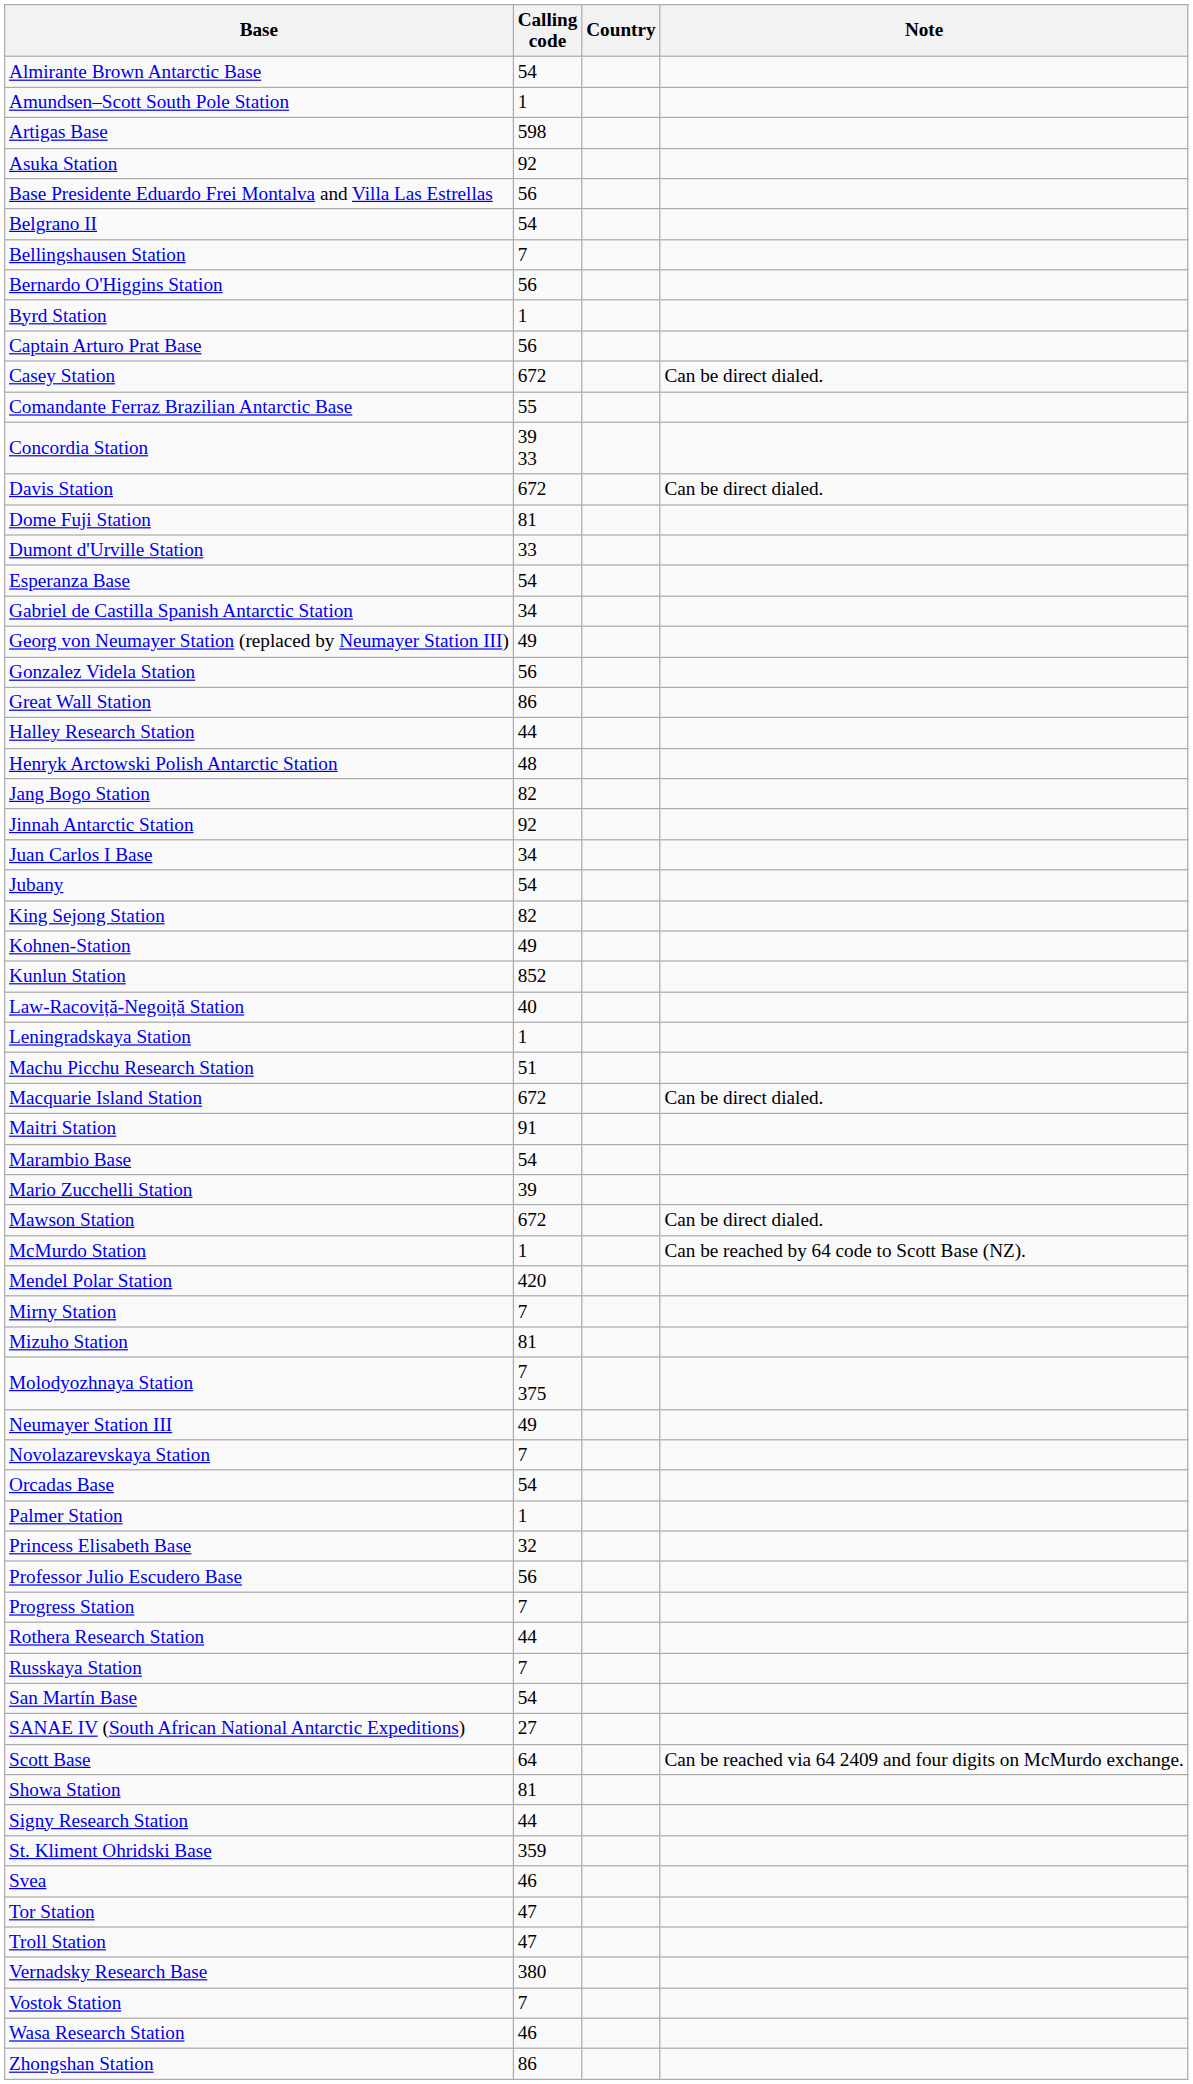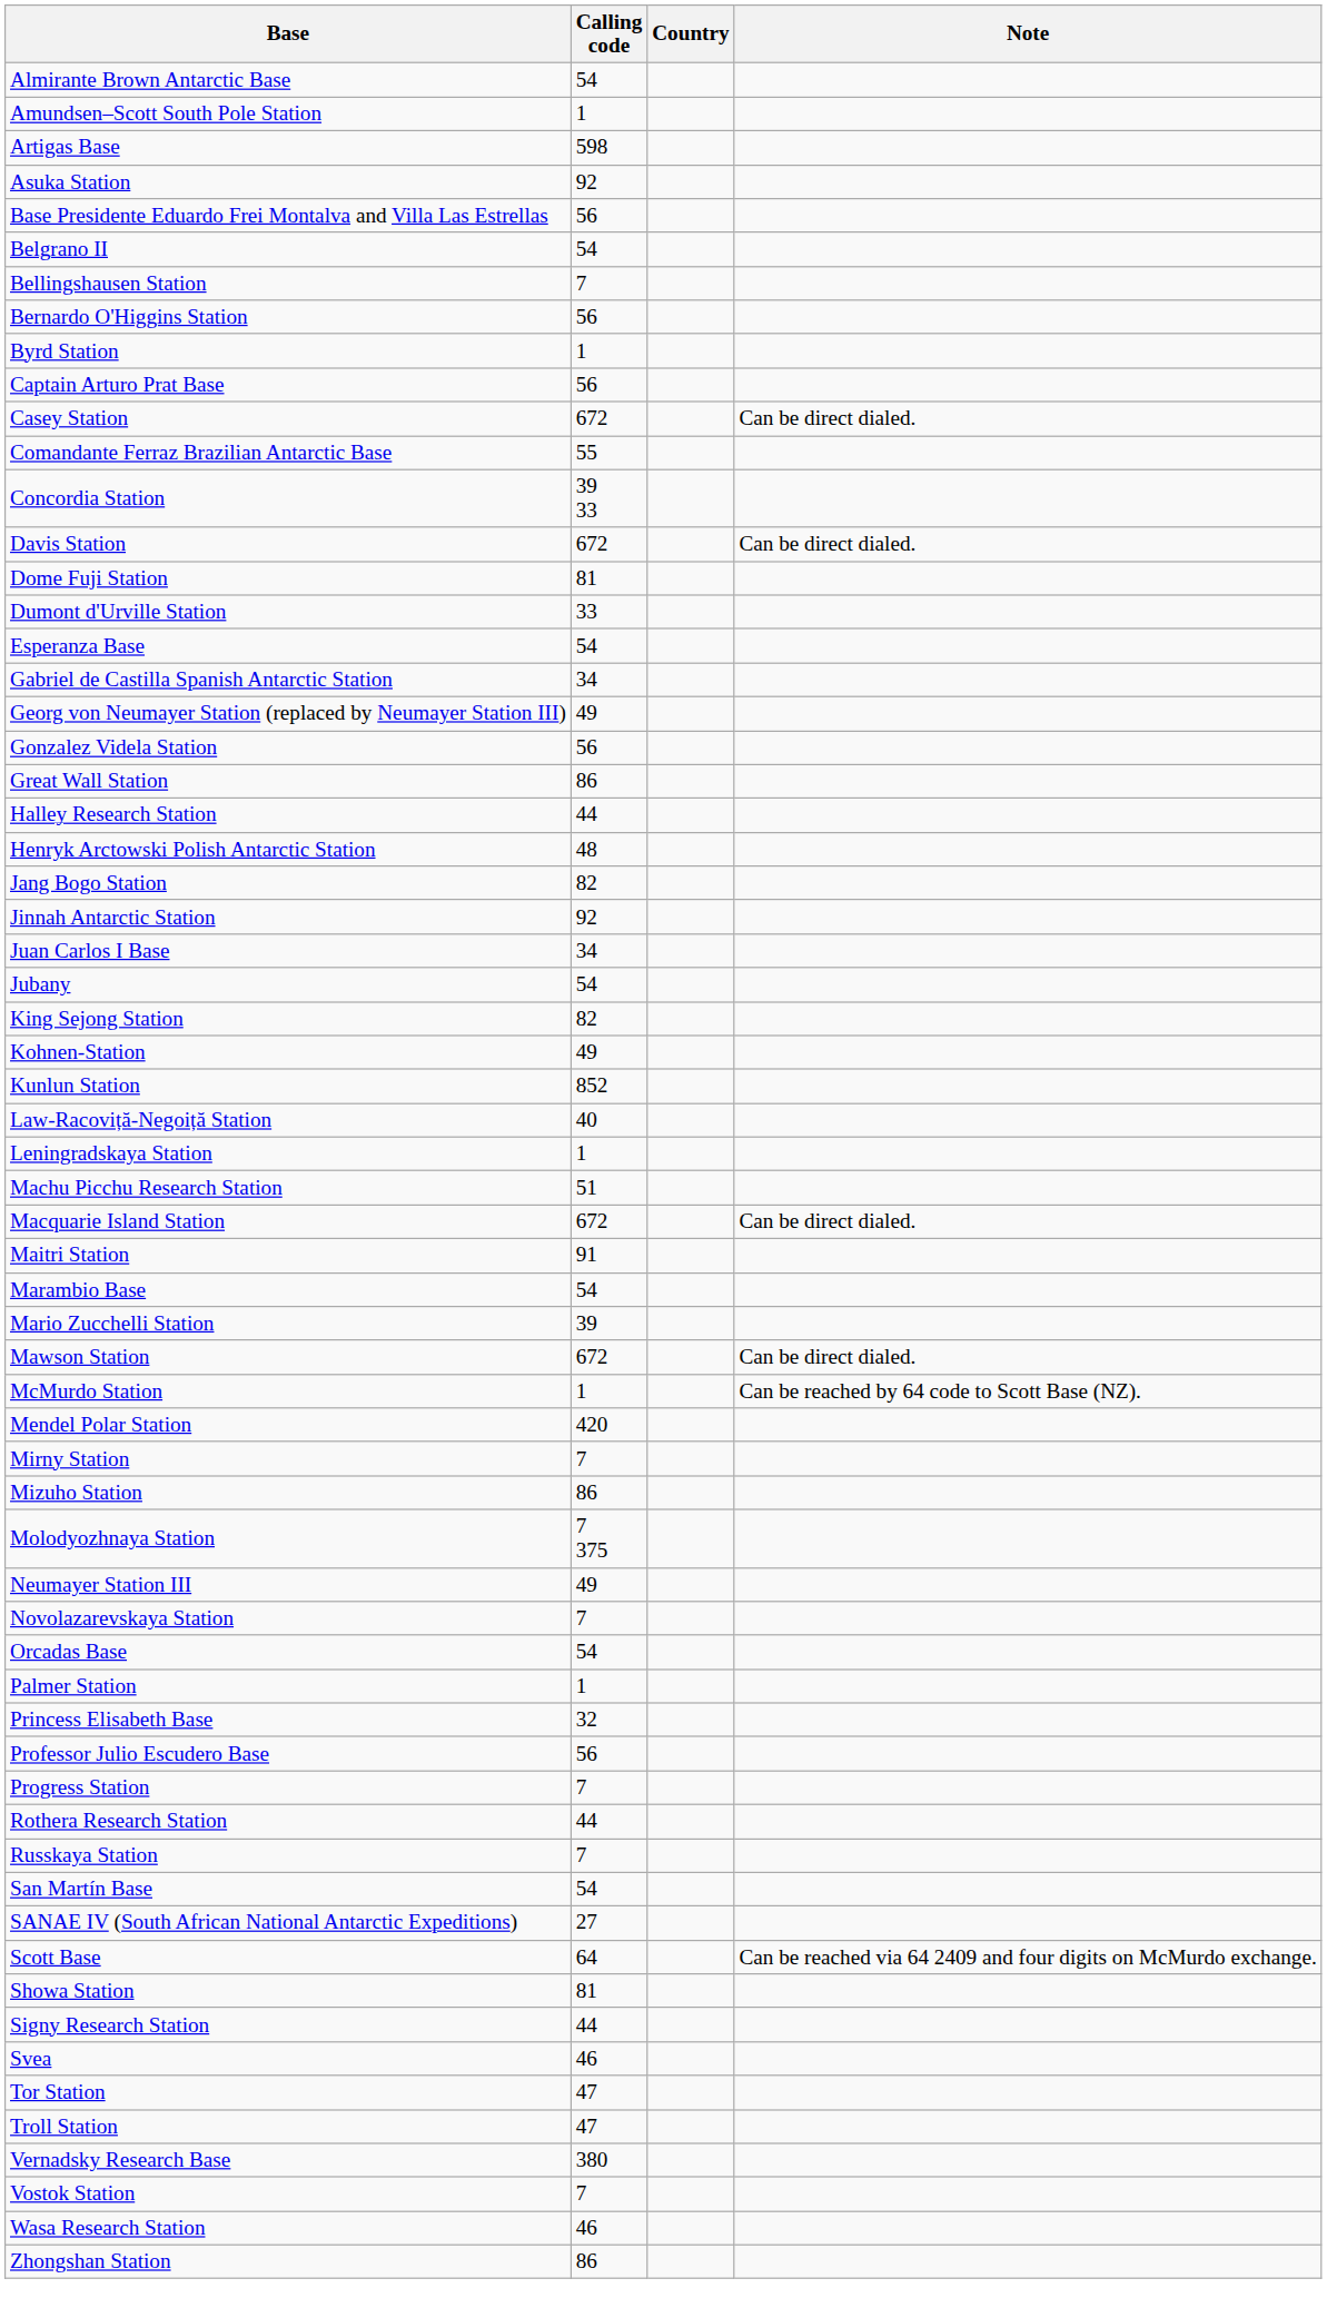 <table class="sortable wikitable sticky-header col2right" >
 <tr>
 <th>Base</th>
 <th>Calling<br>code</th>
 <th>Country</th>
 <th>Note</th>
 </tr>
 <tr>
 <td><a href='#'>Almirante Brown Antarctic Base</a></td>
 <td>54</td>
 <td></td>
 <td></td>
 </tr>
 <tr>
 <td><a href='#'>Amundsen–Scott South Pole Station</a></td>
 <td>1</td>
 <td></td>
 <td></td>
 </tr>
 <tr>
 <td><a href='#'>Artigas Base</a></td>
 <td>598</td>
 <td></td>
 <td></td>
 </tr>
 <tr>
 <td><a href='#'>Asuka Station</a></td>
 <td>92</td>
 <td></td>
 <td></td>
 </tr>
 <tr>
 <td><a href='#'>Base Presidente Eduardo Frei Montalva</a> and <a href='#'>Villa Las Estrellas</a></td>
 <td>56</td>
 <td></td>
 <td></td>
 </tr>
 <tr>
 <td><a href='#'>Belgrano II</a></td>
 <td>54</td>
 <td></td>
 <td></td>
 </tr>
 <tr>
 <td><a href='#'>Bellingshausen Station</a></td>
 <td>7</td>
 <td></td>
 <td></td>
 </tr>
 <tr>
 <td><a href='#'>Bernardo O'Higgins Station</a></td>
 <td>56</td>
 <td></td>
 <td></td>
 </tr>
 <tr>
 <td><a href='#'>Byrd Station</a></td>
 <td>1</td>
 <td></td>
 <td></td>
 </tr>
 <tr>
 <td><a href='#'>Captain Arturo Prat Base</a></td>
 <td>56</td>
 <td></td>
 <td></td>
 </tr>
 <tr>
 <td><a href='#'>Casey Station</a></td>
 <td>672</td>
 <td></td>
 <td>Can be direct dialed.</td>
 </tr>
 <tr>
 <td><a href='#'>Comandante Ferraz Brazilian Antarctic Base</a></td>
 <td>55</td>
 <td></td>
 <td></td>
 </tr>
 <tr>
 <td><a href='#'>Concordia Station</a></td>
 <td>39 <br> 33</td>
 <td><br></td>
 <td></td>
 </tr>
 <tr>
 <td><a href='#'>Davis Station</a></td>
 <td>672</td>
 <td></td>
 <td>Can be direct dialed.</td>
 </tr>
 <tr>
 <td><a href='#'>Dome Fuji Station</a></td>
 <td>81</td>
 <td></td>
 <td></td>
 </tr>
 <tr>
 <td><a href='#'>Dumont d'Urville Station</a></td>
 <td>33</td>
 <td></td>
 <td></td>
 </tr>
 <tr>
 <td><a href='#'>Esperanza Base</a></td>
 <td>54</td>
 <td></td>
 <td></td>
 </tr>
 <tr>
 <td><a href='#'>Gabriel de Castilla Spanish Antarctic Station</a></td>
 <td>34</td>
 <td></td>
 <td></td>
 </tr>
 <tr>
 <td><a href='#'>Georg von Neumayer Station</a> (replaced by <a href='#'>Neumayer Station III</a>)</td>
 <td>49</td>
 <td></td>
 <td></td>
 </tr>
 <tr>
 <td><a href='#'>Gonzalez Videla Station</a></td>
 <td>56</td>
 <td></td>
 <td></td>
 </tr>
 <tr>
 <td><a href='#'>Great Wall Station</a></td>
 <td>86</td>
 <td></td>
 <td></td>
 </tr>
 <tr>
 <td><a href='#'>Halley Research Station</a></td>
 <td>44</td>
 <td></td>
 <td></td>
 </tr>
 <tr>
 <td><a href='#'>Henryk Arctowski Polish Antarctic Station</a></td>
 <td>48</td>
 <td></td>
 <td></td>
 </tr>
 <tr>
 <td><a href='#'>Jang Bogo Station</a></td>
 <td>82</td>
 <td></td>
 <td></td>
 </tr>
 <tr>
 <td><a href='#'>Jinnah Antarctic Station</a></td>
 <td>92</td>
 <td></td>
 <td></td>
 </tr>
 <tr>
 <td><a href='#'>Juan Carlos I Base</a></td>
 <td>34</td>
 <td></td>
 <td></td>
 </tr>
 <tr>
 <td><a href='#'>Jubany</a></td>
 <td>54</td>
 <td></td>
 <td></td>
 </tr>
 <tr>
 <td><a href='#'>King Sejong Station</a></td>
 <td>82</td>
 <td></td>
 <td></td>
 </tr>
 <tr>
 <td><a href='#'>Kohnen-Station</a></td>
 <td>49</td>
 <td></td>
 <td></td>
 </tr>
 <tr>
 <td><a href='#'>Kunlun Station</a></td>
 <td>852</td>
 <td></td>
 <td></td>
 </tr>
 <tr>
 <td><a href='#'>Law-Racoviță-Negoiță Station</a></td>
 <td>40</td>
 <td></td>
 <td></td>
 </tr>
 <tr>
 <td><a href='#'>Leningradskaya Station</a></td>
 <td>1</td>
 <td></td>
 <td></td>
 </tr>
 <tr>
 <td><a href='#'>Machu Picchu Research Station</a></td>
 <td>51</td>
 <td></td>
 <td></td>
 </tr>
 <tr>
 <td><a href='#'>Macquarie Island Station</a></td>
 <td>672</td>
 <td></td>
 <td>Can be direct dialed.</td>
 </tr>
 <tr>
 <td><a href='#'>Maitri Station</a></td>
 <td>91</td>
 <td></td>
 <td></td>
 </tr>
 <tr>
 <td><a href='#'>Marambio Base</a></td>
 <td>54</td>
 <td></td>
 <td></td>
 </tr>
 <tr>
 <td><a href='#'>Mario Zucchelli Station</a></td>
 <td>39</td>
 <td></td>
 <td></td>
 </tr>
 <tr>
 <td><a href='#'>Mawson Station</a></td>
 <td>672</td>
 <td></td>
 <td>Can be direct dialed.</td>
 </tr>
 <tr>
 <td><a href='#'>McMurdo Station</a></td>
 <td>1</td>
 <td></td>
 <td>Can be reached by 64 code to Scott Base (NZ).</td>
 </tr>
 <tr>
 <td><a href='#'>Mendel Polar Station</a></td>
 <td>420</td>
 <td></td>
 <td></td>
 </tr>
 <tr>
 <td><a href='#'>Mirny Station</a></td>
 <td>7</td>
 <td></td>
 <td></td>
 </tr>
 <tr>
 <td><a href='#'>Mizuho Station</a></td>
-<td>81</td>
+<td>86</td>
 <td></td>
 <td></td>
 </tr>
 <tr>
 <td><a href='#'>Molodyozhnaya Station</a></td>
 <td>7 <br> 375</td>
 <td><br></td>
 <td></td>
 </tr>
 <tr>
 <td><a href='#'>Neumayer Station III</a></td>
 <td>49</td>
 <td></td>
 <td></td>
 </tr>
 <tr>
 <td><a href='#'>Novolazarevskaya Station</a></td>
 <td>7</td>
 <td></td>
 <td></td>
 </tr>
 <tr>
 <td><a href='#'>Orcadas Base</a></td>
 <td>54</td>
 <td></td>
 <td></td>
 </tr>
 <tr>
 <td><a href='#'>Palmer Station</a></td>
 <td>1</td>
 <td></td>
 <td></td>
 </tr>
 <tr>
 <td><a href='#'>Princess Elisabeth Base</a></td>
 <td>32</td>
 <td></td>
 <td></td>
 </tr>
 <tr>
 <td><a href='#'>Professor Julio Escudero Base</a></td>
 <td>56</td>
 <td></td>
 <td></td>
 </tr>
 <tr>
 <td><a href='#'>Progress Station</a></td>
 <td>7</td>
 <td></td>
 <td></td>
 </tr>
 <tr>
 <td><a href='#'>Rothera Research Station</a></td>
 <td>44</td>
 <td></td>
 <td></td>
 </tr>
 <tr>
 <td><a href='#'>Russkaya Station</a></td>
 <td>7</td>
 <td></td>
 <td></td>
 </tr>
 <tr>
 <td><a href='#'>San Martín Base</a></td>
 <td>54</td>
 <td></td>
 <td></td>
 </tr>
 <tr>
 <td><a href='#'>SANAE IV</a> (<a href='#'>South African National Antarctic Expeditions</a>)</td>
 <td>27</td>
 <td></td>
 <td></td>
 </tr>
 <tr>
 <td><a href='#'>Scott Base</a></td>
 <td>64</td>
 <td></td>
 <td>Can be reached via 64 2409 and four digits on McMurdo exchange.</td>
 </tr>
 <tr>
 <td><a href='#'>Showa Station</a></td>
 <td>81</td>
 <td></td>
 <td></td>
 </tr>
 <tr>
 <td><a href='#'>Signy Research Station</a></td>
 <td>44</td>
 <td></td>
 <td></td>
 </tr>
 <tr>
-<td><a href='#'>St. Kliment Ohridski Base</a></td>
-<td>359</td>
-<td></td>
-<td></td>
-</tr>
-<tr>
 <td><a href='#'>Svea</a></td>
 <td>46</td>
 <td></td>
 <td></td>
 </tr>
 <tr>
 <td><a href='#'>Tor Station</a></td>
 <td>47</td>
 <td></td>
 <td></td>
 </tr>
 <tr>
 <td><a href='#'>Troll Station</a></td>
 <td>47</td>
 <td></td>
 <td></td>
 </tr>
 <tr>
 <td><a href='#'>Vernadsky Research Base</a></td>
 <td>380</td>
 <td></td>
 <td></td>
 </tr>
 <tr>
 <td><a href='#'>Vostok Station</a></td>
 <td>7</td>
 <td></td>
 <td></td>
 </tr>
 <tr>
 <td><a href='#'>Wasa Research Station</a></td>
 <td>46</td>
 <td></td>
 <td></td>
 </tr>
 <tr>
 <td><a href='#'>Zhongshan Station</a></td>
 <td>86</td>
 <td></td>
 <td></td>
 </tr>
 </table>
